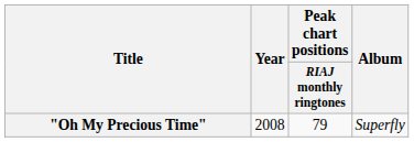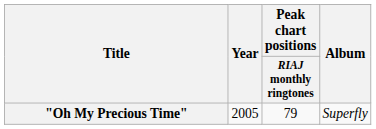 <table class="wikitable plainrowheaders" style="text-align:center;">
 <tr>
 <th scope="col" rowspan="2" style="width:16em;">Title</th>
 <th scope="col" rowspan="2">Year</th>
 <th scope="col" colspan="1">Peak chart positions</th>
 <th scope="col" rowspan="2">Album</th>
 </tr>
 <tr>
 <th style="width:3em;font-size:85%"><em>RIAJ</em><br>monthly<br>ringtones<br></th>
 </tr>
 <tr>
 <th scope="row">"Oh My Precious Time"</th>
-<td>2008</td>
+<td>2005</td>
 <td>79</td>
 <td><em>Superfly</em></td>
 </tr>
 </table>
